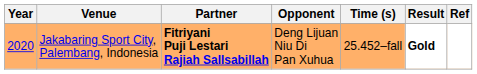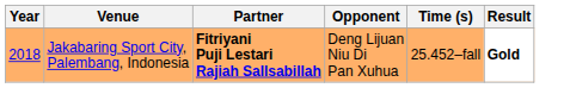 <table class="sortable wikitable" style="font-size: 90%;">
 <tr>
 <th>Year</th>
 <th>Venue</th>
 <th>Partner</th>
 <th>Opponent</th>
 <th>Time (s)</th>
 <th>Result</th>
-<th>Ref</th>
 </tr>
 <tr style="background:#FFB069">
-<td align="center"><a href='#'>2020</a></td>
+<td align="center"><a href='#'>2018</a></td>
 <td align="left"><a href='#'>Jakabaring Sport City</a>,<br>   <a href='#'>Palembang</a>, Indonesia</td>
 <td align="left"><strong> Fitriyani<br> Puji Lestari<br> <a href='#'>Rajiah Sallsabillah</a></strong></td>
 <td align="left"> Deng Lijuan<br> Niu Di<br> Pan Xuhua</td>
 <td align="left">25.452–fall</td>
 <td style="text-align:left; background:white"> <strong>Gold</strong></td>
-<td style="text-align:center; background:white"></td>
 </tr>
 </table>
